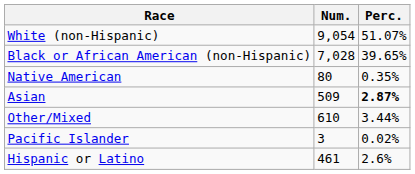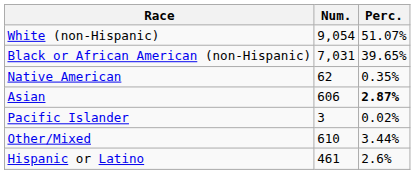 <table class="wikitable">
 <tr>
 <th>Race</th>
 <th>Num.</th>
 <th>Perc.</th>
 </tr>
 <tr>
 <td><a href='#'>White</a> (non-Hispanic)</td>
 <td>9,054</td>
 <td>51.07%</td>
 </tr>
 <tr>
 <td><a href='#'>Black or African American</a> (non-Hispanic)</td>
-<td>7,028</td>
+<td>7,031</td>
 <td>39.65%</td>
 </tr>
 <tr>
 <td><a href='#'>Native American</a></td>
-<td>80</td>
+<td>62</td>
 <td>0.35%</td>
 </tr>
 <tr>
 <td><a href='#'>Asian</a></td>
-<td>509</td>
+<td>606</td>
 <td><strong>2.87%</strong></td>
+</tr>
+<tr>
+<td><a href='#'>Pacific Islander</a></td>
+<td>3</td>
+<td>0.02%</td>
 </tr>
 <tr>
 <td><a href='#'>Other/Mixed</a></td>
 <td>610</td>
 <td>3.44%</td>
 </tr>
 <tr>
-<td><a href='#'>Pacific Islander</a></td>
-<td>3</td>
-<td>0.02%</td>
-</tr>
-<tr>
 <td><a href='#'>Hispanic</a> or <a href='#'>Latino</a></td>
 <td>461</td>
 <td>2.6%</td>
 </tr>
 </table>
